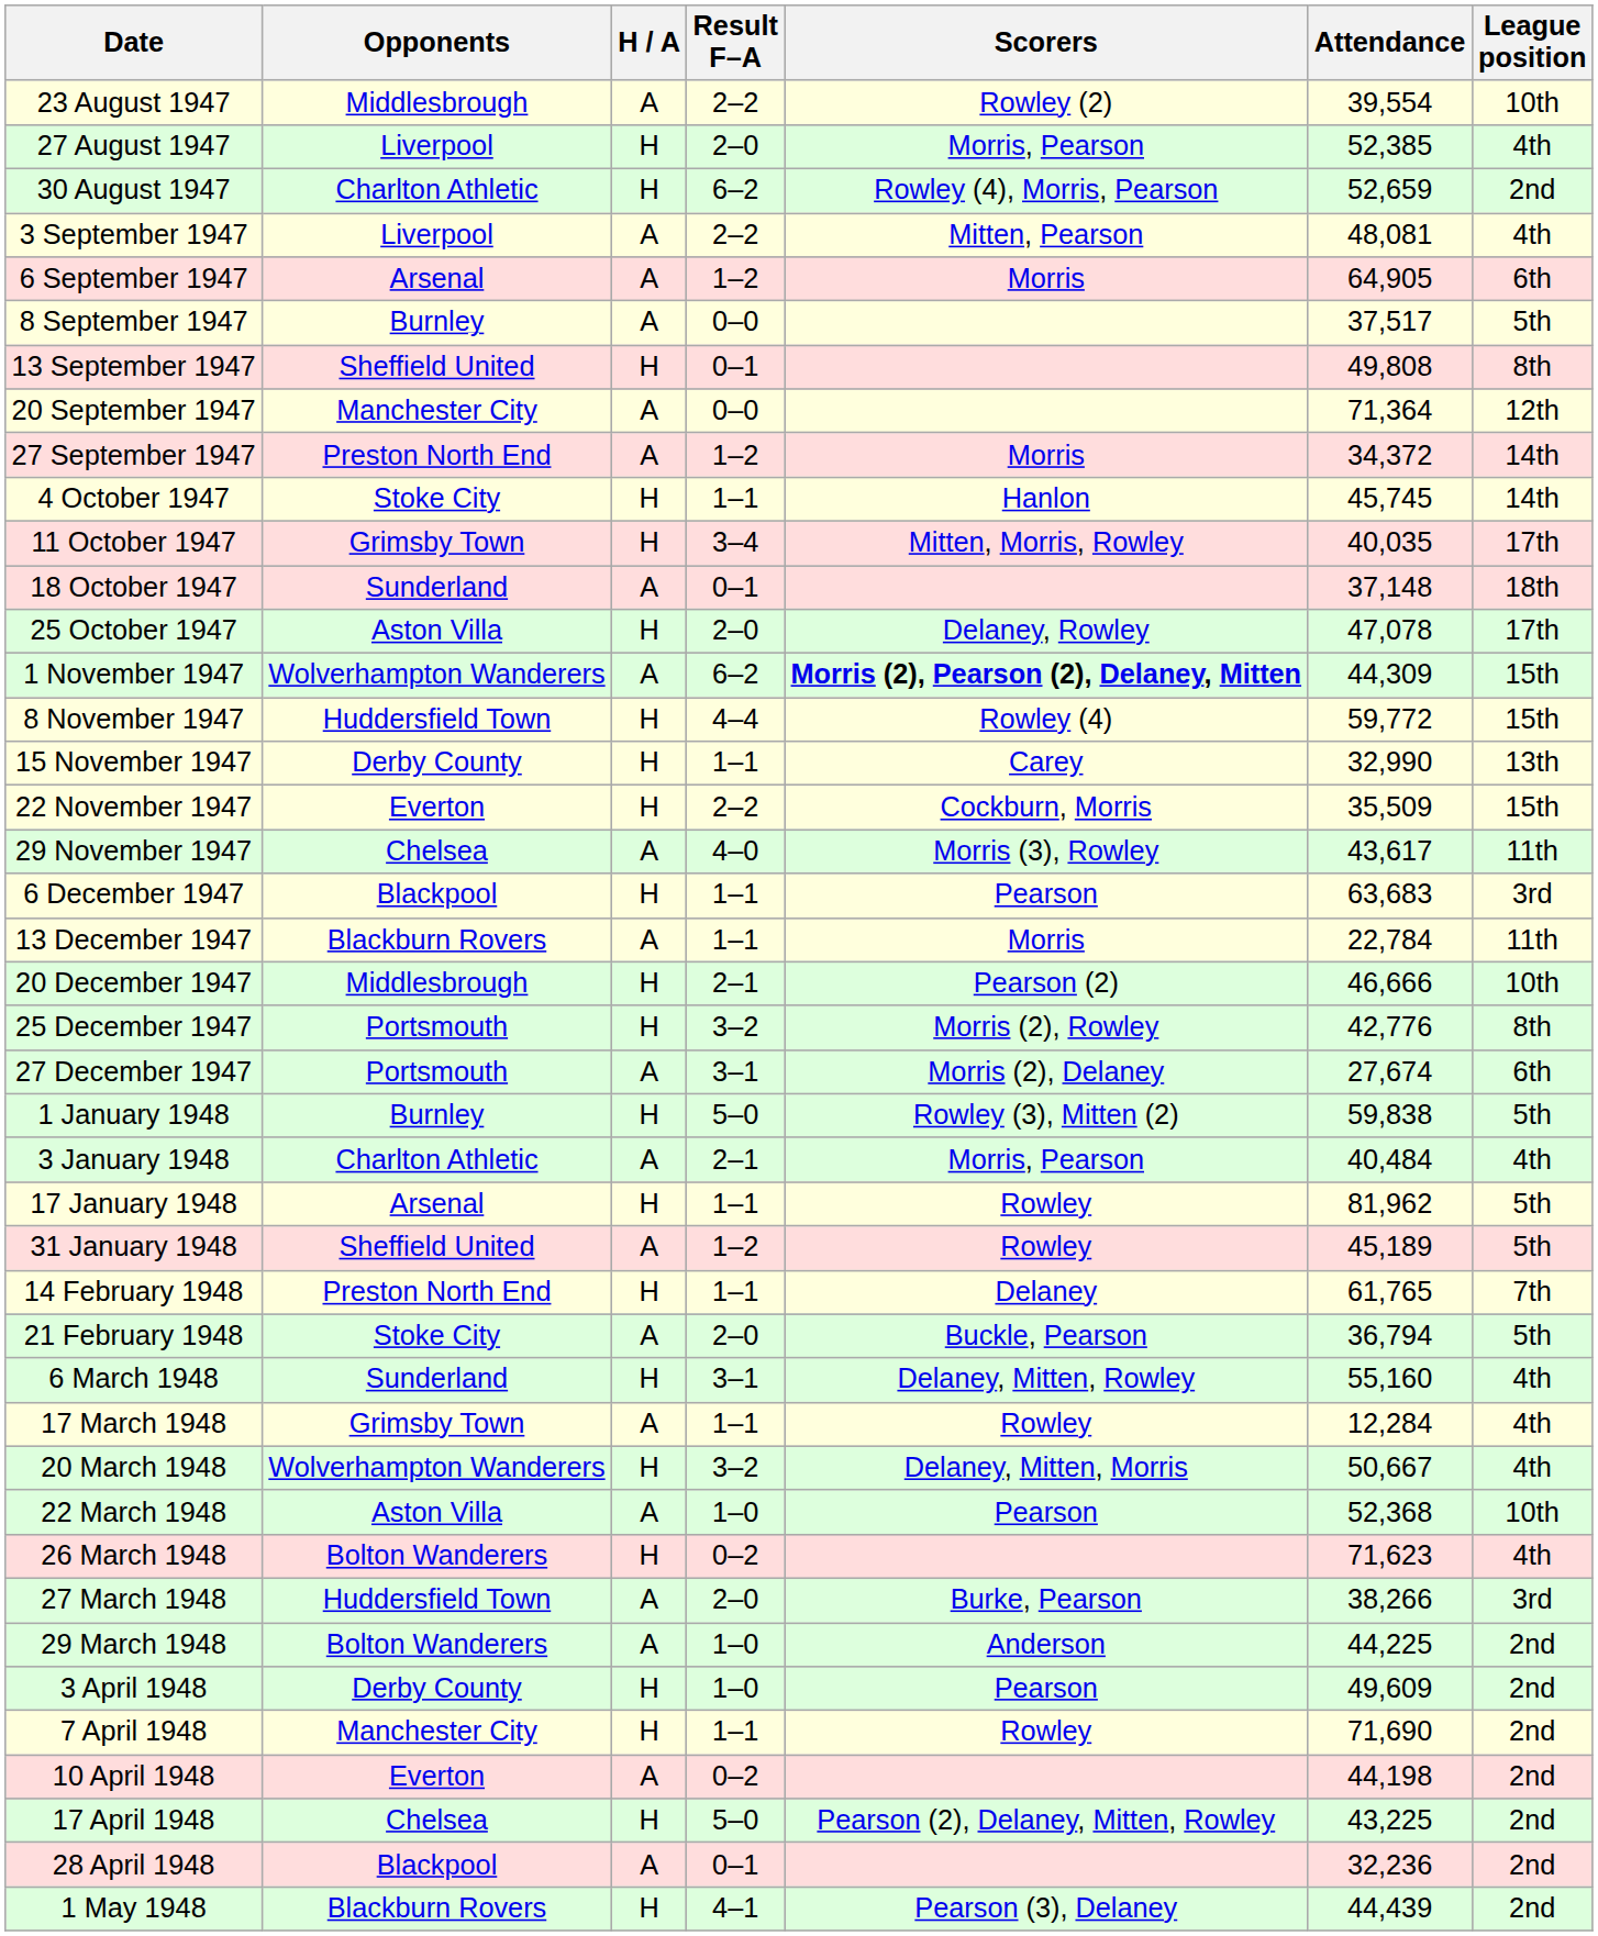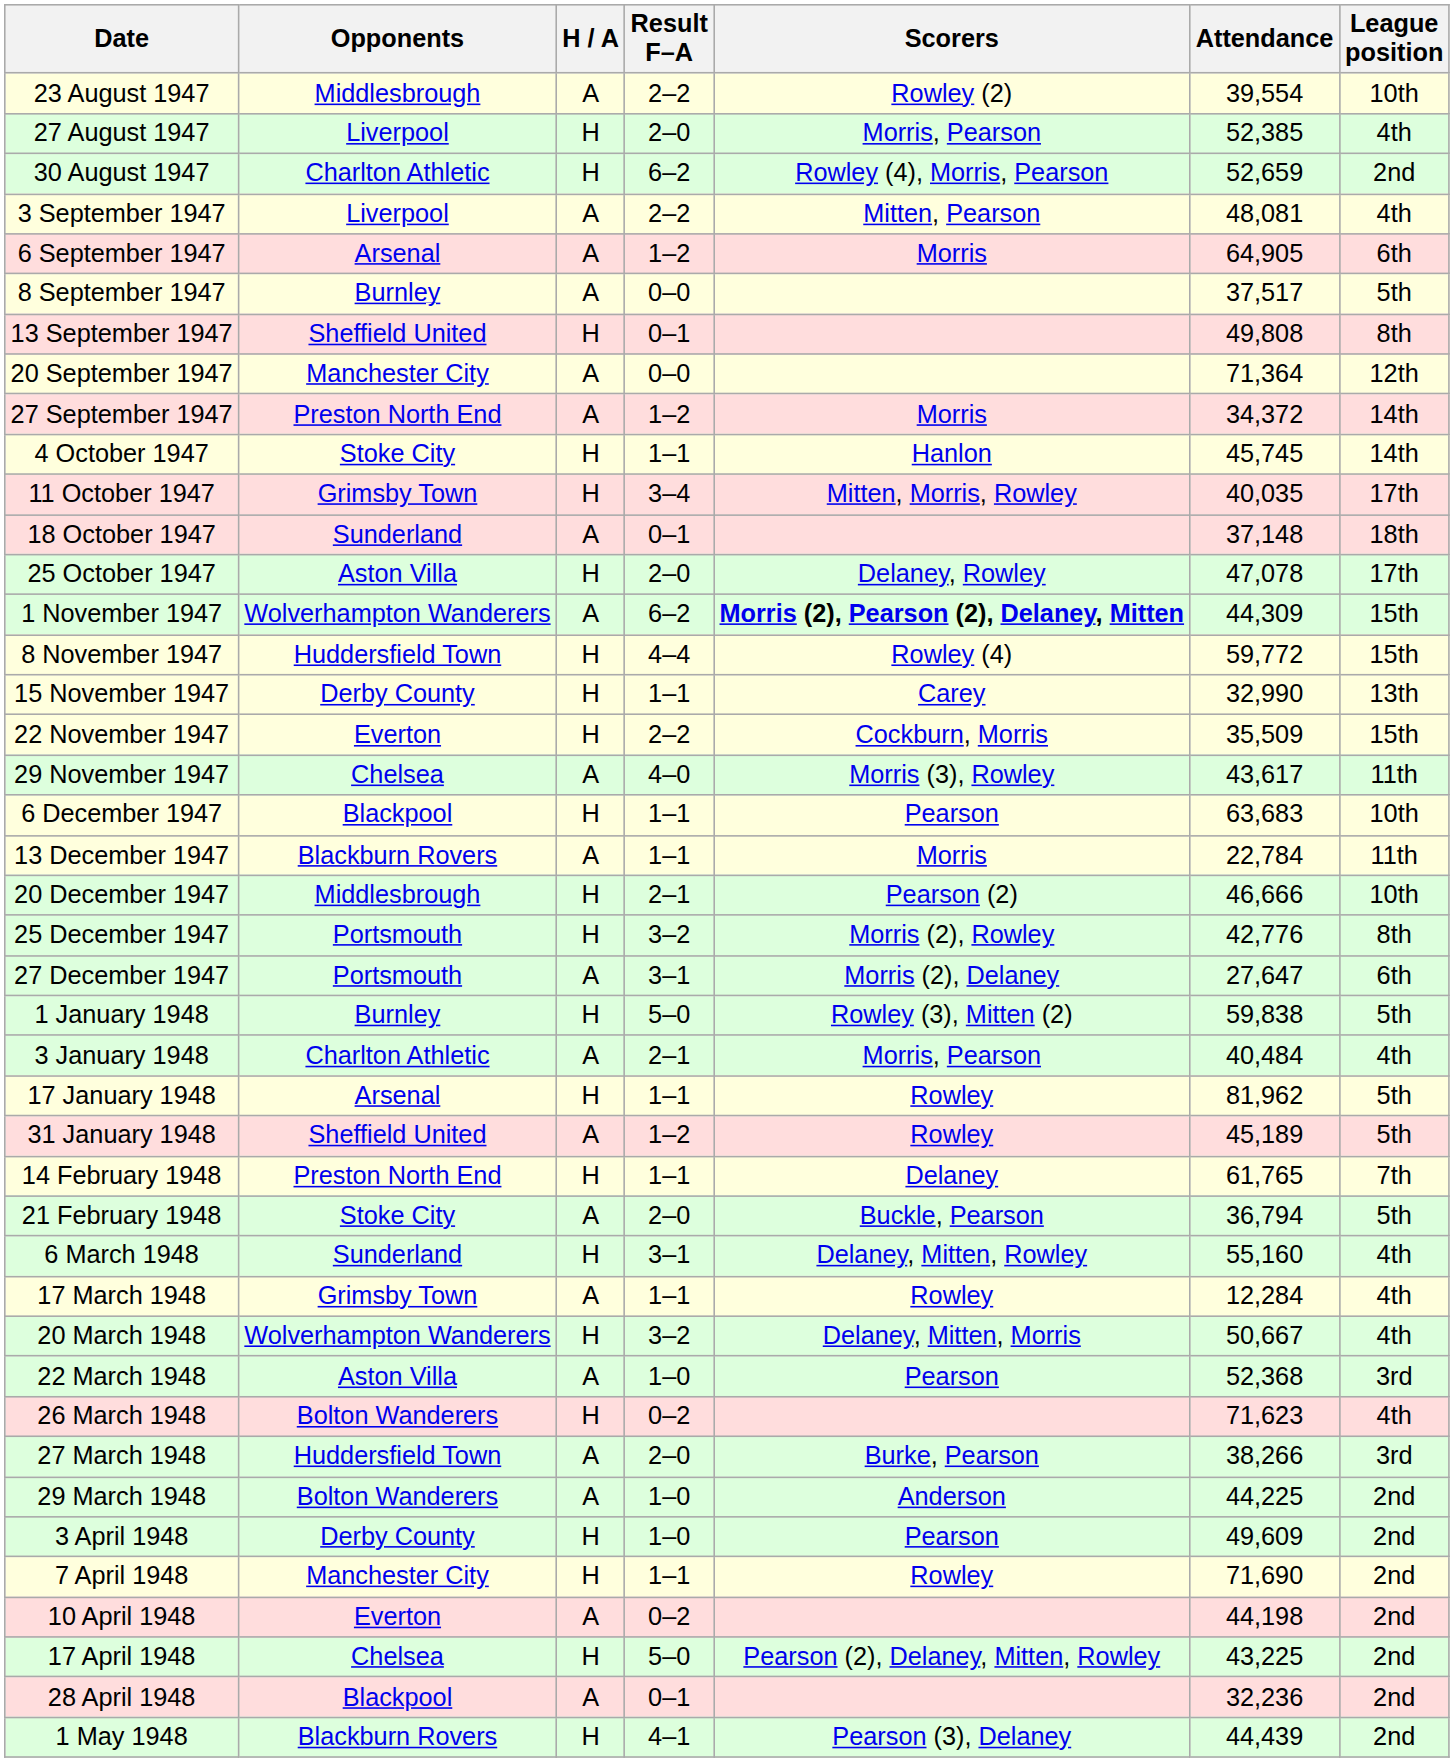 <table class="wikitable" style="text-align:center">
 <tr>
 <th>Date</th>
 <th>Opponents</th>
 <th>H / A</th>
 <th>Result<br>F–A</th>
 <th>Scorers</th>
 <th>Attendance</th>
 <th>League<br>position</th>
 </tr>
 <tr bgcolor="#ffffdd">
 <td>23 August 1947</td>
 <td><a href='#'>Middlesbrough</a></td>
 <td>A</td>
 <td>2–2</td>
 <td><a href='#'>Rowley</a> (2)</td>
 <td>39,554</td>
 <td>10th</td>
 </tr>
 <tr bgcolor="#ddffdd">
 <td>27 August 1947</td>
 <td><a href='#'>Liverpool</a></td>
 <td>H</td>
 <td>2–0</td>
 <td><a href='#'>Morris</a>, <a href='#'>Pearson</a></td>
 <td>52,385</td>
 <td>4th</td>
 </tr>
 <tr bgcolor="#ddffdd">
 <td>30 August 1947</td>
 <td><a href='#'>Charlton Athletic</a></td>
 <td>H</td>
 <td>6–2</td>
 <td><a href='#'>Rowley</a> (4), <a href='#'>Morris</a>, <a href='#'>Pearson</a></td>
 <td>52,659</td>
 <td>2nd</td>
 </tr>
 <tr bgcolor="#ffffdd">
 <td>3 September 1947</td>
 <td><a href='#'>Liverpool</a></td>
 <td>A</td>
 <td>2–2</td>
 <td><a href='#'>Mitten</a>, <a href='#'>Pearson</a></td>
 <td>48,081</td>
 <td>4th</td>
 </tr>
 <tr bgcolor="#ffdddd">
 <td>6 September 1947</td>
 <td><a href='#'>Arsenal</a></td>
 <td>A</td>
 <td>1–2</td>
 <td><a href='#'>Morris</a></td>
 <td>64,905</td>
 <td>6th</td>
 </tr>
 <tr bgcolor="#ffffdd">
 <td>8 September 1947</td>
 <td><a href='#'>Burnley</a></td>
 <td>A</td>
 <td>0–0</td>
 <td></td>
 <td>37,517</td>
 <td>5th</td>
 </tr>
 <tr bgcolor="#ffdddd">
 <td>13 September 1947</td>
 <td><a href='#'>Sheffield United</a></td>
 <td>H</td>
 <td>0–1</td>
 <td></td>
 <td>49,808</td>
 <td>8th</td>
 </tr>
 <tr bgcolor="#ffffdd">
 <td>20 September 1947</td>
 <td><a href='#'>Manchester City</a></td>
 <td>A</td>
 <td>0–0</td>
 <td></td>
 <td>71,364</td>
 <td>12th</td>
 </tr>
 <tr bgcolor="#ffdddd">
 <td>27 September 1947</td>
 <td><a href='#'>Preston North End</a></td>
 <td>A</td>
 <td>1–2</td>
 <td><a href='#'>Morris</a></td>
 <td>34,372</td>
 <td>14th</td>
 </tr>
 <tr bgcolor="#ffffdd">
 <td>4 October 1947</td>
 <td><a href='#'>Stoke City</a></td>
 <td>H</td>
 <td>1–1</td>
 <td><a href='#'>Hanlon</a></td>
 <td>45,745</td>
 <td>14th</td>
 </tr>
 <tr bgcolor="#ffdddd">
 <td>11 October 1947</td>
 <td><a href='#'>Grimsby Town</a></td>
 <td>H</td>
 <td>3–4</td>
 <td><a href='#'>Mitten</a>, <a href='#'>Morris</a>, <a href='#'>Rowley</a></td>
 <td>40,035</td>
 <td>17th</td>
 </tr>
 <tr bgcolor="#ffdddd">
 <td>18 October 1947</td>
 <td><a href='#'>Sunderland</a></td>
 <td>A</td>
 <td>0–1</td>
 <td></td>
 <td>37,148</td>
 <td>18th</td>
 </tr>
 <tr bgcolor="#ddffdd">
 <td>25 October 1947</td>
 <td><a href='#'>Aston Villa</a></td>
 <td>H</td>
 <td>2–0</td>
 <td><a href='#'>Delaney</a>, <a href='#'>Rowley</a></td>
 <td>47,078</td>
 <td>17th</td>
 </tr>
 <tr bgcolor="#ddffdd">
 <td>1 November 1947</td>
 <td><a href='#'>Wolverhampton Wanderers</a></td>
 <td>A</td>
 <td>6–2</td>
 <td><strong><a href='#'>Morris</a> (2), <a href='#'>Pearson</a> (2), <a href='#'>Delaney</a>, <a href='#'>Mitten</a></strong></td>
 <td>44,309</td>
 <td>15th</td>
 </tr>
 <tr bgcolor="#ffffdd">
 <td>8 November 1947</td>
 <td><a href='#'>Huddersfield Town</a></td>
 <td>H</td>
 <td>4–4</td>
 <td><a href='#'>Rowley</a> (4)</td>
 <td>59,772</td>
 <td>15th</td>
 </tr>
 <tr bgcolor="#ffffdd">
 <td>15 November 1947</td>
 <td><a href='#'>Derby County</a></td>
 <td>H</td>
 <td>1–1</td>
 <td><a href='#'>Carey</a></td>
 <td>32,990</td>
 <td>13th</td>
 </tr>
 <tr bgcolor="#ffffdd">
 <td>22 November 1947</td>
 <td><a href='#'>Everton</a></td>
 <td>H</td>
 <td>2–2</td>
 <td><a href='#'>Cockburn</a>, <a href='#'>Morris</a></td>
 <td>35,509</td>
 <td>15th</td>
 </tr>
 <tr bgcolor="#ddffdd">
 <td>29 November 1947</td>
 <td><a href='#'>Chelsea</a></td>
 <td>A</td>
 <td>4–0</td>
 <td><a href='#'>Morris</a> (3), <a href='#'>Rowley</a></td>
 <td>43,617</td>
 <td>11th</td>
 </tr>
 <tr bgcolor="#ffffdd">
 <td>6 December 1947</td>
 <td><a href='#'>Blackpool</a></td>
 <td>H</td>
 <td>1–1</td>
 <td><a href='#'>Pearson</a></td>
 <td>63,683</td>
-<td>3rd</td>
+<td>10th</td>
 </tr>
 <tr bgcolor="#ffffdd">
 <td>13 December 1947</td>
 <td><a href='#'>Blackburn Rovers</a></td>
 <td>A</td>
 <td>1–1</td>
 <td><a href='#'>Morris</a></td>
 <td>22,784</td>
 <td>11th</td>
 </tr>
 <tr bgcolor="#ddffdd">
 <td>20 December 1947</td>
 <td><a href='#'>Middlesbrough</a></td>
 <td>H</td>
 <td>2–1</td>
 <td><a href='#'>Pearson</a> (2)</td>
 <td>46,666</td>
 <td>10th</td>
 </tr>
 <tr bgcolor="#ddffdd">
 <td>25 December 1947</td>
 <td><a href='#'>Portsmouth</a></td>
 <td>H</td>
 <td>3–2</td>
 <td><a href='#'>Morris</a> (2), <a href='#'>Rowley</a></td>
 <td>42,776</td>
 <td>8th</td>
 </tr>
 <tr bgcolor="#ddffdd">
 <td>27 December 1947</td>
 <td><a href='#'>Portsmouth</a></td>
 <td>A</td>
 <td>3–1</td>
 <td><a href='#'>Morris</a> (2), <a href='#'>Delaney</a></td>
-<td>27,674</td>
+<td>27,647</td>
 <td>6th</td>
 </tr>
 <tr bgcolor="#ddffdd">
 <td>1 January 1948</td>
 <td><a href='#'>Burnley</a></td>
 <td>H</td>
 <td>5–0</td>
 <td><a href='#'>Rowley</a> (3), <a href='#'>Mitten</a> (2)</td>
 <td>59,838</td>
 <td>5th</td>
 </tr>
 <tr bgcolor="#ddffdd">
 <td>3 January 1948</td>
 <td><a href='#'>Charlton Athletic</a></td>
 <td>A</td>
 <td>2–1</td>
 <td><a href='#'>Morris</a>, <a href='#'>Pearson</a></td>
 <td>40,484</td>
 <td>4th</td>
 </tr>
 <tr bgcolor="#ffffdd">
 <td>17 January 1948</td>
 <td><a href='#'>Arsenal</a></td>
 <td>H</td>
 <td>1–1</td>
 <td><a href='#'>Rowley</a></td>
 <td>81,962</td>
 <td>5th</td>
 </tr>
 <tr bgcolor="#ffdddd">
 <td>31 January 1948</td>
 <td><a href='#'>Sheffield United</a></td>
 <td>A</td>
 <td>1–2</td>
 <td><a href='#'>Rowley</a></td>
 <td>45,189</td>
 <td>5th</td>
 </tr>
 <tr bgcolor="#ffffdd">
 <td>14 February 1948</td>
 <td><a href='#'>Preston North End</a></td>
 <td>H</td>
 <td>1–1</td>
 <td><a href='#'>Delaney</a></td>
 <td>61,765</td>
 <td>7th</td>
 </tr>
 <tr bgcolor="#ddffdd">
 <td>21 February 1948</td>
 <td><a href='#'>Stoke City</a></td>
 <td>A</td>
 <td>2–0</td>
 <td><a href='#'>Buckle</a>, <a href='#'>Pearson</a></td>
 <td>36,794</td>
 <td>5th</td>
 </tr>
 <tr bgcolor="#ddffdd">
 <td>6 March 1948</td>
 <td><a href='#'>Sunderland</a></td>
 <td>H</td>
 <td>3–1</td>
 <td><a href='#'>Delaney</a>, <a href='#'>Mitten</a>, <a href='#'>Rowley</a></td>
 <td>55,160</td>
 <td>4th</td>
 </tr>
 <tr bgcolor="#ffffdd">
 <td>17 March 1948</td>
 <td><a href='#'>Grimsby Town</a></td>
 <td>A</td>
 <td>1–1</td>
 <td><a href='#'>Rowley</a></td>
 <td>12,284</td>
 <td>4th</td>
 </tr>
 <tr bgcolor="#ddffdd">
 <td>20 March 1948</td>
 <td><a href='#'>Wolverhampton Wanderers</a></td>
 <td>H</td>
 <td>3–2</td>
 <td><a href='#'>Delaney</a>, <a href='#'>Mitten</a>, <a href='#'>Morris</a></td>
 <td>50,667</td>
 <td>4th</td>
 </tr>
 <tr bgcolor="#ddffdd">
 <td>22 March 1948</td>
 <td><a href='#'>Aston Villa</a></td>
 <td>A</td>
 <td>1–0</td>
 <td><a href='#'>Pearson</a></td>
 <td>52,368</td>
-<td>10th</td>
+<td>3rd</td>
 </tr>
 <tr bgcolor="#ffdddd">
 <td>26 March 1948</td>
 <td><a href='#'>Bolton Wanderers</a></td>
 <td>H</td>
 <td>0–2</td>
 <td></td>
 <td>71,623</td>
 <td>4th</td>
 </tr>
 <tr bgcolor="#ddffdd">
 <td>27 March 1948</td>
 <td><a href='#'>Huddersfield Town</a></td>
 <td>A</td>
 <td>2–0</td>
 <td><a href='#'>Burke</a>, <a href='#'>Pearson</a></td>
 <td>38,266</td>
 <td>3rd</td>
 </tr>
 <tr bgcolor="#ddffdd">
 <td>29 March 1948</td>
 <td><a href='#'>Bolton Wanderers</a></td>
 <td>A</td>
 <td>1–0</td>
 <td><a href='#'>Anderson</a></td>
 <td>44,225</td>
 <td>2nd</td>
 </tr>
 <tr bgcolor="#ddffdd">
 <td>3 April 1948</td>
 <td><a href='#'>Derby County</a></td>
 <td>H</td>
 <td>1–0</td>
 <td><a href='#'>Pearson</a></td>
 <td>49,609</td>
 <td>2nd</td>
 </tr>
 <tr bgcolor="#ffffdd">
 <td>7 April 1948</td>
 <td><a href='#'>Manchester City</a></td>
 <td>H</td>
 <td>1–1</td>
 <td><a href='#'>Rowley</a></td>
 <td>71,690</td>
 <td>2nd</td>
 </tr>
 <tr bgcolor="#ffdddd">
 <td>10 April 1948</td>
 <td><a href='#'>Everton</a></td>
 <td>A</td>
 <td>0–2</td>
 <td></td>
 <td>44,198</td>
 <td>2nd</td>
 </tr>
 <tr bgcolor="#ddffdd">
 <td>17 April 1948</td>
 <td><a href='#'>Chelsea</a></td>
 <td>H</td>
 <td>5–0</td>
 <td><a href='#'>Pearson</a> (2), <a href='#'>Delaney</a>, <a href='#'>Mitten</a>, <a href='#'>Rowley</a></td>
 <td>43,225</td>
 <td>2nd</td>
 </tr>
 <tr bgcolor="#ffdddd">
 <td>28 April 1948</td>
 <td><a href='#'>Blackpool</a></td>
 <td>A</td>
 <td>0–1</td>
 <td></td>
 <td>32,236</td>
 <td>2nd</td>
 </tr>
 <tr bgcolor="#ddffdd">
 <td>1 May 1948</td>
 <td><a href='#'>Blackburn Rovers</a></td>
 <td>H</td>
 <td>4–1</td>
 <td><a href='#'>Pearson</a> (3), <a href='#'>Delaney</a></td>
 <td>44,439</td>
 <td>2nd</td>
 </tr>
 </table>
